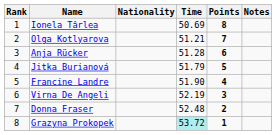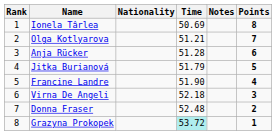 <table class="wikitable sortable" style="text-align:center">
 <tr>
 <th>Rank</th>
 <th>Name</th>
 <th>Nationality</th>
 <th>Time</th>
+<th>Notes</th>
 <th>Points</th>
-<th>Notes</th>
 </tr>
 <tr>
 <td>1</td>
 <td align=left><a href='#'>Ionela Târlea</a></td>
 <td align=left></td>
 <td>50.69</td>
+<td></td>
 <td><strong>8</strong></td>
-<td></td>
 </tr>
 <tr>
 <td>2</td>
 <td align=left><a href='#'>Olga Kotlyarova</a></td>
 <td align=left></td>
 <td>51.21</td>
+<td></td>
 <td><strong>7</strong></td>
-<td></td>
 </tr>
 <tr>
 <td>3</td>
 <td align=left><a href='#'>Anja Rücker</a></td>
 <td align=left></td>
 <td>51.28</td>
+<td></td>
 <td><strong>6</strong></td>
-<td></td>
 </tr>
 <tr>
 <td>4</td>
 <td align=left><a href='#'>Jitka Burianová</a></td>
 <td align=left></td>
 <td>51.79</td>
+<td></td>
 <td><strong>5</strong></td>
-<td></td>
 </tr>
 <tr>
 <td>5</td>
 <td align=left><a href='#'>Francine Landre</a></td>
 <td align=left></td>
 <td>51.90</td>
+<td></td>
 <td><strong>4</strong></td>
-<td></td>
 </tr>
 <tr>
 <td>6</td>
 <td align=left><a href='#'>Virna De Angeli</a></td>
 <td align=left></td>
-<td>52.19</td>
+<td>52.18</td>
+<td></td>
 <td><strong>3</strong></td>
-<td></td>
 </tr>
 <tr>
 <td>7</td>
 <td align=left><a href='#'>Donna Fraser</a></td>
 <td align=left></td>
 <td>52.48</td>
+<td></td>
 <td><strong>2</strong></td>
-<td></td>
 </tr>
 <tr>
 <td>8</td>
 <td align=left><a href='#'>Grazyna Prokopek</a></td>
 <td align=left></td>
 <td style="background: paleturquoise;">53.72</td>
+<td></td>
 <td><strong>1</strong></td>
-<td></td>
 </tr>
 </table>
